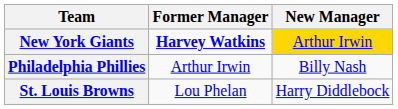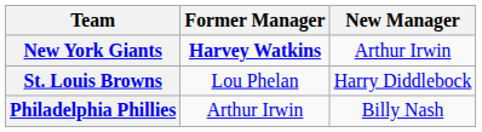 <table class="wikitable plainrowheaders" style="text-align:center;">
 <tr>
 <th scope="col">Team</th>
 <th scope="col">Former Manager</th>
 <th scope="col">New Manager</th>
 </tr>
 <tr>
 <th scope="row" style="text-align:center;"><a href='#'>New York Giants</a></th>
 <td><strong><a href='#'>Harvey Watkins</a></strong></td>
-<td style="background: gold;"><a href='#'>Arthur Irwin</a></td>
+<td><a href='#'>Arthur Irwin</a></td>
+</tr>
+<tr>
+<th scope="row" style="text-align:center;"><a href='#'>St. Louis Browns</a></th>
+<td><a href='#'>Lou Phelan</a></td>
+<td><a href='#'>Harry Diddlebock</a></td>
 </tr>
 <tr>
 <th scope="row" style="text-align:center;"><a href='#'>Philadelphia Phillies</a></th>
 <td><a href='#'>Arthur Irwin</a></td>
 <td><a href='#'>Billy Nash</a></td>
 </tr>
-<tr>
-<th scope="row" style="text-align:center;"><a href='#'>St. Louis Browns</a></th>
-<td><a href='#'>Lou Phelan</a></td>
-<td><a href='#'>Harry Diddlebock</a></td>
-</tr>
 </table>
